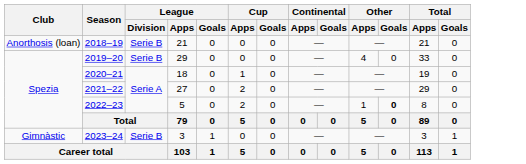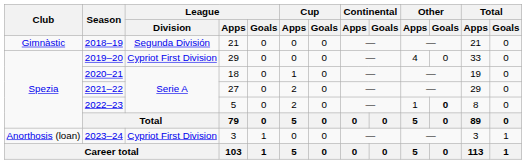 <table class="wikitable" style="text-align:center">
 <tr>
 <th rowspan="2">Club</th>
 <th rowspan="2">Season</th>
 <th colspan="3">League</th>
 <th colspan="2">Cup</th>
 <th colspan="2">Continental</th>
 <th colspan="2">Other</th>
 <th colspan="2">Total</th>
 </tr>
 <tr>
 <th>Division</th>
 <th>Apps</th>
 <th>Goals</th>
 <th>Apps</th>
 <th>Goals</th>
 <th>Apps</th>
 <th>Goals</th>
 <th>Apps</th>
 <th>Goals</th>
 <th>Apps</th>
 <th>Goals</th>
 </tr>
 <tr>
-<td><a href='#'>Anorthosis</a> (loan)</td>
+<td><a href='#'>Gimnàstic</a></td>
 <td><a href='#'>2018–19</a></td>
-<td><a href='#'>Serie B</a></td>
+<td><a href='#'>Segunda División</a></td>
 <td>21</td>
 <td>0</td>
 <td>0</td>
 <td>0</td>
 <td colspan="2">—</td>
 <td colspan="2">—</td>
 <td>21</td>
 <td>0</td>
 </tr>
 <tr>
 <td rowspan="5"><a href='#'>Spezia</a></td>
 <td><a href='#'>2019–20</a></td>
-<td><a href='#'>Serie B</a></td>
+<td><a href='#'>Cypriot First Division</a></td>
 <td>29</td>
 <td>0</td>
 <td>0</td>
 <td>0</td>
 <td colspan="2">—</td>
 <td>4</td>
 <td>0</td>
 <td>33</td>
 <td>0</td>
 </tr>
 <tr>
 <td><a href='#'>2020–21</a></td>
 <td rowspan="3"><a href='#'>Serie A</a></td>
 <td>18</td>
 <td>0</td>
 <td>1</td>
 <td>0</td>
 <td colspan="2">—</td>
 <td colspan="2">—</td>
 <td>19</td>
 <td>0</td>
 </tr>
 <tr>
 <td><a href='#'>2021–22</a></td>
 <td>27</td>
 <td>0</td>
 <td>2</td>
 <td>0</td>
 <td colspan="2">—</td>
 <td colspan="2">—</td>
 <td>29</td>
 <td>0</td>
 </tr>
 <tr>
 <td><a href='#'>2022–23</a></td>
 <td>5</td>
 <td>0</td>
 <td>2</td>
 <td>0</td>
 <td colspan="2">—</td>
 <td>1</td>
 <td><strong>0</strong></td>
 <td>8</td>
 <td>0</td>
 </tr>
 <tr>
 <th colspan="2">Total</th>
 <th>79</th>
 <th>0</th>
 <th>5</th>
 <th>0</th>
 <th>0</th>
 <th>0</th>
 <th>5</th>
 <th>0</th>
 <th>89</th>
 <th>0</th>
 </tr>
 <tr>
-<td><a href='#'>Gimnàstic</a></td>
+<td><a href='#'>Anorthosis</a> (loan)</td>
 <td><a href='#'>2023–24</a></td>
-<td><a href='#'>Serie B</a></td>
+<td><a href='#'>Cypriot First Division</a></td>
 <td>3</td>
 <td>1</td>
 <td>0</td>
 <td>0</td>
 <td colspan="2">—</td>
 <td colspan="2">—</td>
 <td>3</td>
 <td>1</td>
 </tr>
 <tr>
 <th colspan="3">Career total</th>
 <th>103</th>
 <th>1</th>
 <th>5</th>
 <th>0</th>
 <th>0</th>
 <th>0</th>
 <th>5</th>
 <th>0</th>
 <th>113</th>
 <th>1</th>
 </tr>
 </table>
